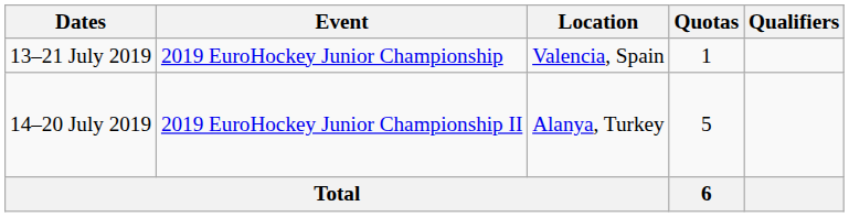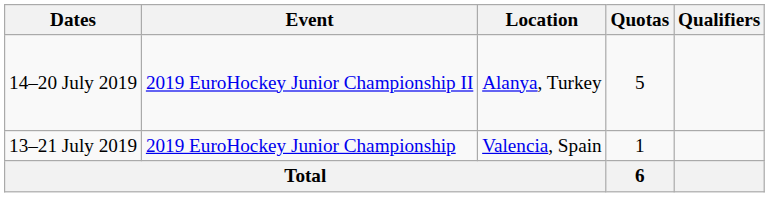 <table class="wikitable">
 <tr>
 <th>Dates</th>
 <th>Event</th>
 <th>Location</th>
 <th>Quotas</th>
 <th>Qualifiers</th>
 </tr>
 <tr>
+<td>14–20 July 2019</td>
+<td><a href='#'>2019 EuroHockey Junior Championship II</a></td>
+<td><a href='#'>Alanya</a>, Turkey</td>
+<td align=center>5</td>
+<td><br><br><br><br></td>
+</tr>
+<tr>
 <td>13–21 July 2019</td>
 <td><a href='#'>2019 EuroHockey Junior Championship</a></td>
 <td><a href='#'>Valencia</a>, Spain</td>
 <td align=center>1</td>
 <td><s></s><br></td>
 </tr>
 <tr>
-<td>14–20 July 2019</td>
-<td><a href='#'>2019 EuroHockey Junior Championship II</a></td>
-<td><a href='#'>Alanya</a>, Turkey</td>
-<td align=center>5</td>
-<td><br><br><br><br></td>
-</tr>
-<tr>
 <th colspan=3>Total</th>
 <th>6</th>
 <th></th>
 </tr>
 </table>
